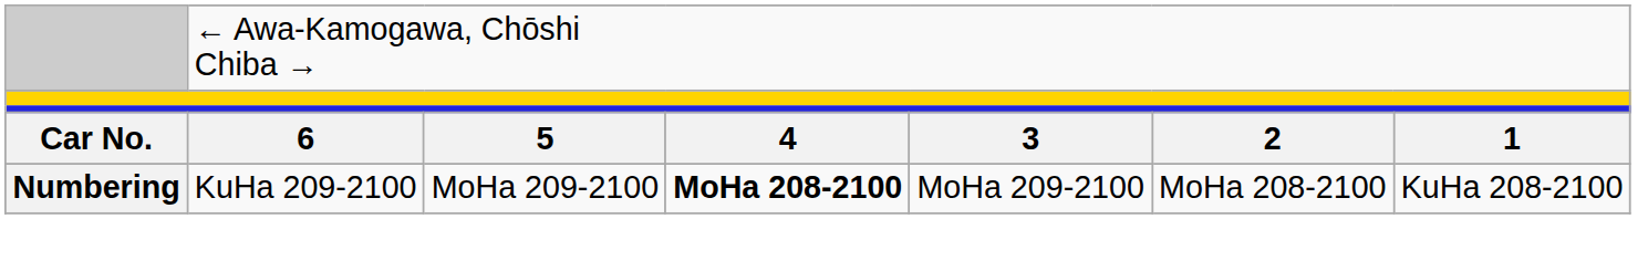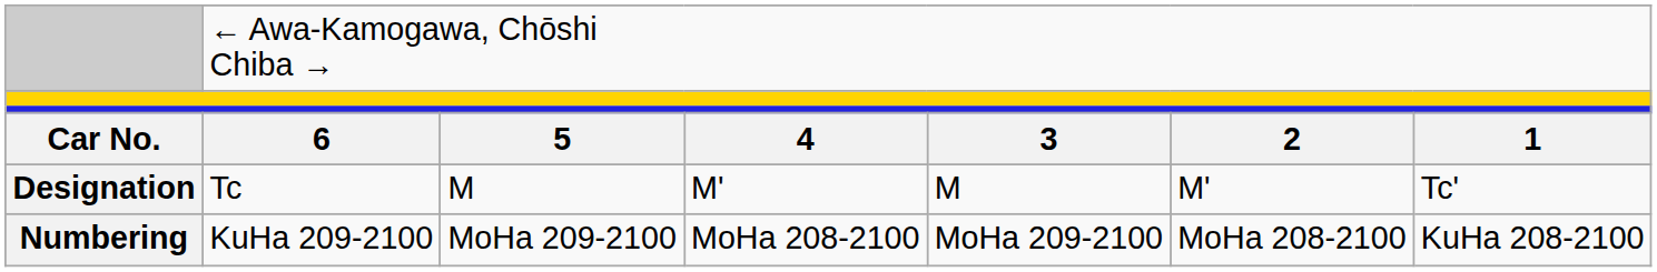 <table class="wikitable">
 <tr>
 <td style="background-color:#ccc;"> </td>
 <td colspan="6"><div>← Awa-Kamogawa, Chōshi</div><div>Chiba →</div></td>
 </tr>
 <tr style="line-height: 6.7px; background-color: #FFD400;">
 <td colspan="7" style="padding:0; border:0;"> </td>
 </tr>
 <tr style="line-height: 3.3px; background-color: #2222DD;">
 <td colspan="7" style="padding:0; border:0;"> </td>
 </tr>
 <tr>
 <th>Car No.</th>
 <th>6</th>
 <th>5</th>
 <th>4</th>
 <th>3</th>
 <th>2</th>
 <th>1</th>
 </tr>
 <tr>
+<th>Designation</th>
+<td>Tc</td>
+<td>M</td>
+<td>M'</td>
+<td>M</td>
+<td>M'</td>
+<td>Tc'</td>
+</tr>
+<tr>
 <th>Numbering</th>
 <td>KuHa 209-2100</td>
 <td>MoHa 209-2100</td>
-<td><strong>MoHa 208-2100</strong></td>
+<td>MoHa 208-2100</td>
 <td>MoHa 209-2100</td>
 <td>MoHa 208-2100</td>
 <td>KuHa 208-2100</td>
 </tr>
 </table>
